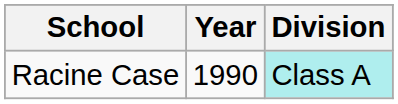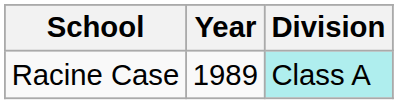 <table class="wikitable">
 <tr>
 <th>School</th>
 <th>Year</th>
 <th>Division</th>
 </tr>
 <tr>
 <td>Racine Case</td>
-<td>1990</td>
+<td>1989</td>
 <td style="background: paleturquoise;">Class A</td>
 </tr>
 </table>
